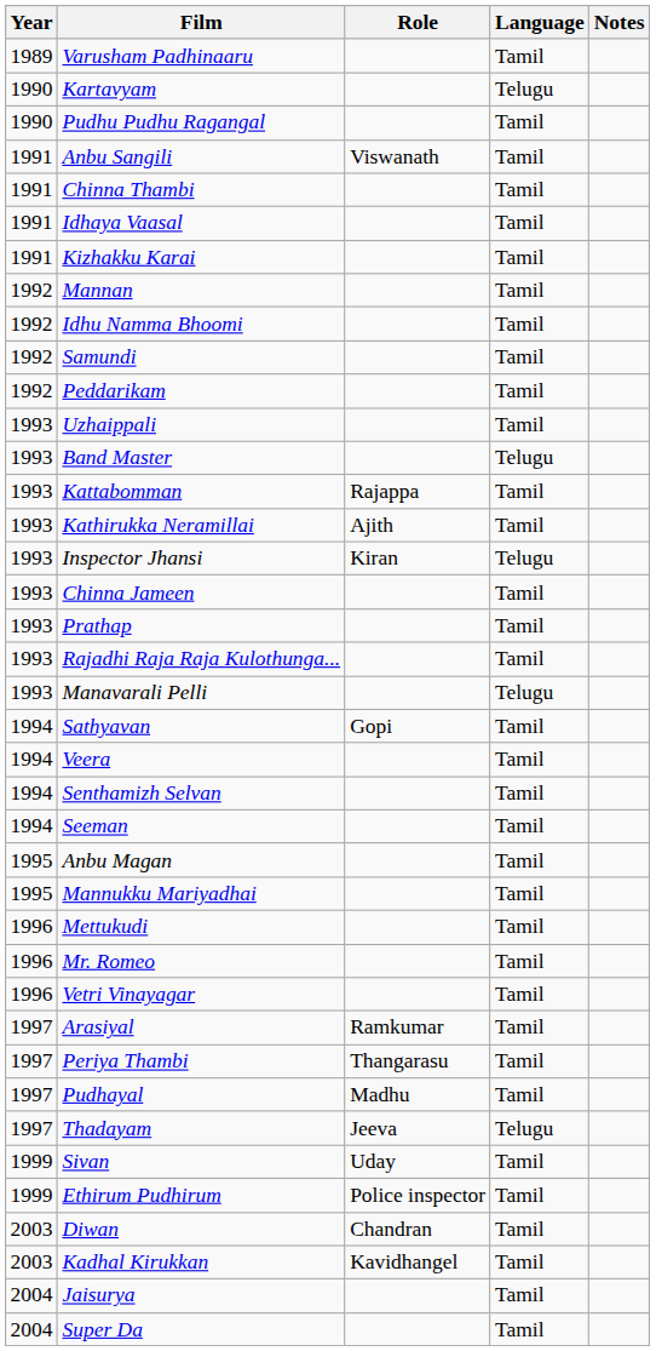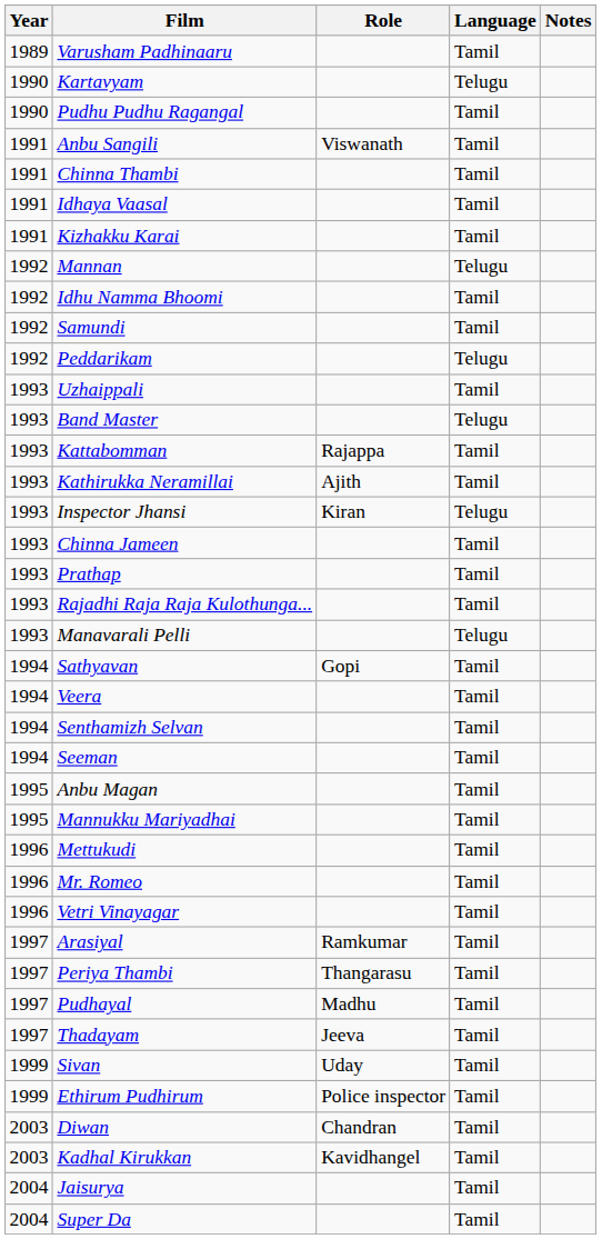 <table class="wikitable">
 <tr style="background:#ccc; text-align:center;">
 <th>Year</th>
 <th>Film</th>
 <th>Role</th>
 <th>Language</th>
 <th>Notes</th>
 </tr>
 <tr>
 <td>1989</td>
 <td><em><a href='#'>Varusham Padhinaaru</a></em></td>
 <td></td>
 <td>Tamil</td>
 <td></td>
 </tr>
 <tr>
 <td>1990</td>
 <td><em><a href='#'>Kartavyam</a></em></td>
 <td></td>
 <td>Telugu</td>
 <td></td>
 </tr>
 <tr>
 <td>1990</td>
 <td><em><a href='#'>Pudhu Pudhu Ragangal</a></em></td>
 <td></td>
 <td>Tamil</td>
 <td></td>
 </tr>
 <tr>
 <td>1991</td>
 <td><em><a href='#'>Anbu Sangili</a></em></td>
 <td>Viswanath</td>
 <td>Tamil</td>
 <td></td>
 </tr>
 <tr>
 <td>1991</td>
 <td><em><a href='#'>Chinna Thambi</a></em></td>
 <td></td>
 <td>Tamil</td>
 <td></td>
 </tr>
 <tr>
 <td>1991</td>
 <td><em><a href='#'>Idhaya Vaasal</a></em></td>
 <td></td>
 <td>Tamil</td>
 <td></td>
 </tr>
 <tr>
 <td>1991</td>
 <td><em><a href='#'>Kizhakku Karai</a></em></td>
 <td></td>
 <td>Tamil</td>
 <td></td>
 </tr>
 <tr>
 <td>1992</td>
 <td><em><a href='#'>Mannan</a></em></td>
 <td></td>
-<td>Tamil</td>
+<td>Telugu</td>
 <td></td>
 </tr>
 <tr>
 <td>1992</td>
 <td><em><a href='#'>Idhu Namma Bhoomi</a></em></td>
 <td></td>
 <td>Tamil</td>
 <td></td>
 </tr>
 <tr>
 <td>1992</td>
 <td><em><a href='#'>Samundi</a></em></td>
 <td></td>
 <td>Tamil</td>
 <td></td>
 </tr>
 <tr>
 <td>1992</td>
 <td><em><a href='#'>Peddarikam</a></em></td>
 <td></td>
-<td>Tamil</td>
+<td>Telugu</td>
 <td></td>
 </tr>
 <tr>
 <td>1993</td>
 <td><em><a href='#'>Uzhaippali</a></em></td>
 <td></td>
 <td>Tamil</td>
 <td></td>
 </tr>
 <tr>
 <td>1993</td>
 <td><em><a href='#'>Band Master</a></em></td>
 <td></td>
 <td>Telugu</td>
 <td></td>
 </tr>
 <tr>
 <td>1993</td>
 <td><em><a href='#'>Kattabomman</a></em></td>
 <td>Rajappa</td>
 <td>Tamil</td>
 <td></td>
 </tr>
 <tr>
 <td>1993</td>
 <td><em><a href='#'>Kathirukka Neramillai</a></em></td>
 <td>Ajith</td>
 <td>Tamil</td>
 <td></td>
 </tr>
 <tr>
 <td>1993</td>
 <td><em>Inspector Jhansi</em></td>
 <td>Kiran</td>
 <td>Telugu</td>
 <td></td>
 </tr>
 <tr>
 <td>1993</td>
 <td><em><a href='#'>Chinna Jameen</a></em></td>
 <td></td>
 <td>Tamil</td>
 <td></td>
 </tr>
 <tr>
 <td>1993</td>
 <td><em><a href='#'>Prathap</a></em></td>
 <td></td>
 <td>Tamil</td>
 <td></td>
 </tr>
 <tr>
 <td>1993</td>
 <td><em><a href='#'>Rajadhi Raja Raja Kulothunga...</a></em></td>
 <td></td>
 <td>Tamil</td>
 <td></td>
 </tr>
 <tr>
 <td>1993</td>
 <td><em>Manavarali Pelli</em></td>
 <td></td>
 <td>Telugu</td>
 <td></td>
 </tr>
 <tr>
 <td>1994</td>
 <td><em><a href='#'>Sathyavan</a></em></td>
 <td>Gopi</td>
 <td>Tamil</td>
 <td></td>
 </tr>
 <tr>
 <td>1994</td>
 <td><em><a href='#'>Veera</a></em></td>
 <td></td>
 <td>Tamil</td>
 <td></td>
 </tr>
 <tr>
 <td>1994</td>
 <td><em><a href='#'>Senthamizh Selvan</a></em></td>
 <td></td>
 <td>Tamil</td>
 <td></td>
 </tr>
 <tr>
 <td>1994</td>
 <td><em><a href='#'>Seeman</a></em></td>
 <td></td>
 <td>Tamil</td>
 <td></td>
 </tr>
 <tr>
 <td>1995</td>
 <td><em>Anbu Magan</em></td>
 <td></td>
 <td>Tamil</td>
 <td></td>
 </tr>
 <tr>
 <td>1995</td>
 <td><em><a href='#'>Mannukku Mariyadhai</a></em></td>
 <td></td>
 <td>Tamil</td>
 <td></td>
 </tr>
 <tr>
 <td>1996</td>
 <td><em><a href='#'>Mettukudi</a></em></td>
 <td></td>
 <td>Tamil</td>
 <td></td>
 </tr>
 <tr>
 <td>1996</td>
 <td><em><a href='#'>Mr. Romeo</a></em></td>
 <td></td>
 <td>Tamil</td>
 <td></td>
 </tr>
 <tr>
 <td>1996</td>
 <td><em><a href='#'>Vetri Vinayagar</a></em></td>
 <td></td>
 <td>Tamil</td>
 <td></td>
 </tr>
 <tr>
 <td>1997</td>
 <td><em><a href='#'>Arasiyal</a></em></td>
 <td>Ramkumar</td>
 <td>Tamil</td>
 <td></td>
 </tr>
 <tr>
 <td>1997</td>
 <td><em><a href='#'>Periya Thambi</a></em></td>
 <td>Thangarasu</td>
 <td>Tamil</td>
 <td></td>
 </tr>
 <tr>
 <td>1997</td>
 <td><em><a href='#'>Pudhayal</a></em></td>
 <td>Madhu</td>
 <td>Tamil</td>
 <td></td>
 </tr>
 <tr>
 <td>1997</td>
 <td><em><a href='#'>Thadayam</a></em></td>
 <td>Jeeva</td>
-<td>Telugu</td>
+<td>Tamil</td>
 <td></td>
 </tr>
 <tr>
 <td>1999</td>
 <td><em><a href='#'>Sivan</a></em></td>
 <td>Uday</td>
 <td>Tamil</td>
 <td></td>
 </tr>
 <tr>
 <td>1999</td>
 <td><em><a href='#'>Ethirum Pudhirum</a></em></td>
 <td>Police inspector</td>
 <td>Tamil</td>
 <td></td>
 </tr>
 <tr>
 <td>2003</td>
 <td><em><a href='#'>Diwan</a></em></td>
 <td>Chandran</td>
 <td>Tamil</td>
 <td></td>
 </tr>
 <tr>
 <td>2003</td>
 <td><em><a href='#'>Kadhal Kirukkan</a></em></td>
 <td>Kavidhangel</td>
 <td>Tamil</td>
 <td></td>
 </tr>
 <tr>
 <td>2004</td>
 <td><em><a href='#'>Jaisurya</a></em></td>
 <td></td>
 <td>Tamil</td>
 <td></td>
 </tr>
 <tr>
 <td>2004</td>
 <td><em><a href='#'>Super Da</a></em></td>
 <td></td>
 <td>Tamil</td>
 <td></td>
 </tr>
 <tr>
 </tr>
 </table>
